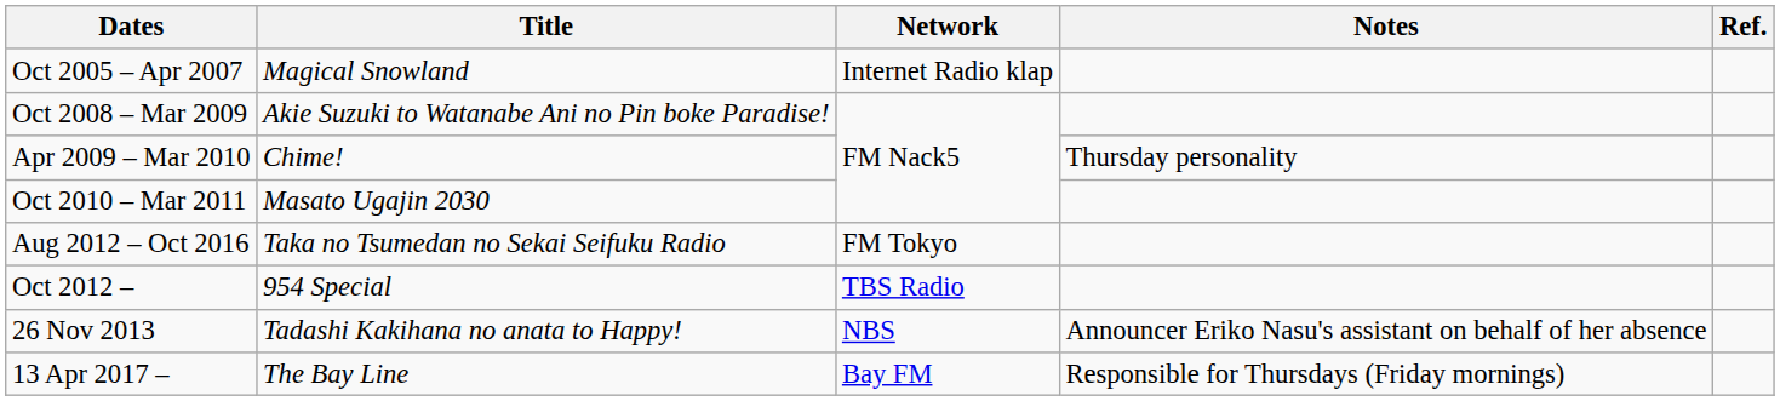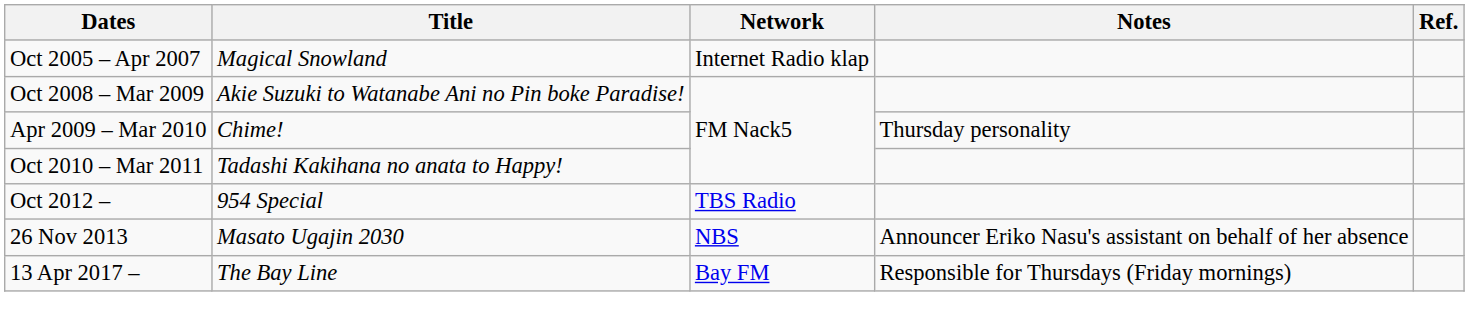 <table class="wikitable">
 <tr>
 <th>Dates</th>
 <th>Title</th>
 <th>Network</th>
 <th>Notes</th>
 <th>Ref.</th>
 </tr>
 <tr>
 <td>Oct 2005 – Apr 2007</td>
 <td><em>Magical Snowland</em></td>
 <td>Internet Radio klap</td>
 <td></td>
 <td></td>
 </tr>
 <tr>
 <td>Oct 2008 – Mar 2009</td>
 <td><em>Akie Suzuki to Watanabe Ani no Pin boke Paradise!</em></td>
 <td rowspan="3">FM Nack5</td>
 <td></td>
 <td></td>
 </tr>
 <tr>
 <td>Apr 2009 – Mar 2010</td>
 <td><em>Chime!</em></td>
 <td>Thursday personality</td>
 <td></td>
 </tr>
 <tr>
 <td>Oct 2010 – Mar 2011</td>
-<td><em>Masato Ugajin 2030</em></td>
-<td></td>
-<td></td>
-</tr>
-<tr>
-<td>Aug 2012 – Oct 2016</td>
-<td><em>Taka no Tsumedan no Sekai Seifuku Radio</em></td>
-<td>FM Tokyo</td>
+<td><em>Tadashi Kakihana no anata to Happy!</em></td>
 <td></td>
 <td></td>
 </tr>
 <tr>
 <td>Oct 2012 –</td>
 <td><em>954 Special</em></td>
 <td><a href='#'>TBS Radio</a></td>
 <td></td>
 <td></td>
 </tr>
 <tr>
 <td>26 Nov 2013</td>
-<td><em>Tadashi Kakihana no anata to Happy!</em></td>
+<td><em>Masato Ugajin 2030</em></td>
 <td><a href='#'>NBS</a></td>
 <td>Announcer Eriko Nasu's assistant on behalf of her absence</td>
 <td></td>
 </tr>
 <tr>
 <td>13 Apr 2017 –</td>
 <td><em>The Bay Line</em></td>
 <td><a href='#'>Bay FM</a></td>
 <td>Responsible for Thursdays (Friday mornings)</td>
 <td></td>
 </tr>
 </table>
